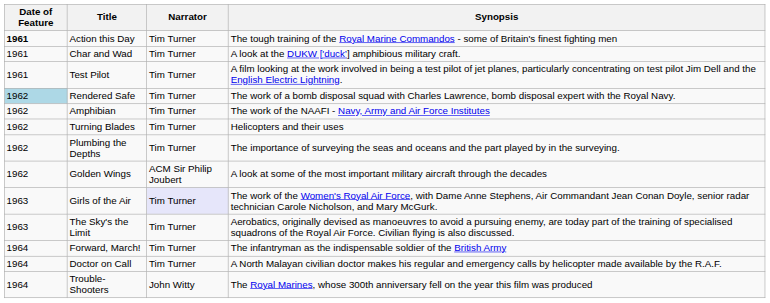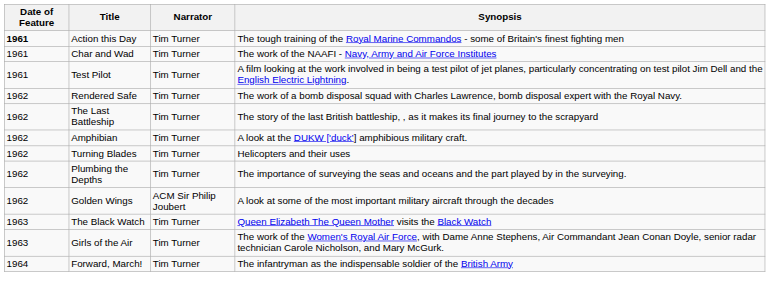 <table class="wikitable">
 <tr>
 <th>Date of Feature</th>
 <th>Title</th>
 <th>Narrator</th>
 <th>Synopsis</th>
 </tr>
 <tr>
 <td><strong>1961</strong></td>
 <td>Action this Day</td>
 <td>Tim Turner</td>
 <td>The tough training of the <a href='#'>Royal Marine Commandos</a> - some of Britain's finest fighting men</td>
 </tr>
 <tr>
 <td>1961</td>
 <td>Char and Wad</td>
 <td>Tim Turner</td>
-<td>A look at the <a href='#'>DUKW ['duck’</a>] amphibious military craft.</td>
+<td>The work of the NAAFI - <a href='#'>Navy, Army and Air Force Institutes</a></td>
 </tr>
 <tr>
 <td>1961</td>
 <td>Test Pilot</td>
 <td>Tim Turner</td>
 <td>A film looking at the work involved in being a test pilot of jet planes, particularly concentrating on test pilot Jim Dell and the <a href='#'>English Electric Lightning</a>.</td>
 </tr>
 <tr>
-<td style="background: lightblue;">1962</td>
+<td>1962</td>
 <td>Rendered Safe</td>
 <td>Tim Turner</td>
 <td>The work of a bomb disposal squad with Charles Lawrence, bomb disposal expert with the Royal Navy.</td>
 </tr>
 <tr>
 <td>1962</td>
+<td>The Last Battleship</td>
+<td>Tim Turner</td>
+<td>The story of the last British battleship, , as it makes its final journey to the scrapyard</td>
+</tr>
+<tr>
+<td>1962</td>
 <td>Amphibian</td>
 <td>Tim Turner</td>
-<td>The work of the NAAFI - <a href='#'>Navy, Army and Air Force Institutes</a></td>
+<td>A look at the <a href='#'>DUKW ['duck’</a>] amphibious military craft.</td>
 </tr>
 <tr>
 <td>1962</td>
 <td>Turning Blades</td>
 <td>Tim Turner</td>
 <td>Helicopters and their uses</td>
 </tr>
 <tr>
 <td>1962</td>
 <td>Plumbing the Depths</td>
 <td>Tim Turner</td>
 <td>The importance of surveying the seas and oceans and the part played by  in the surveying.</td>
 </tr>
 <tr>
 <td>1962</td>
 <td>Golden Wings</td>
 <td>ACM Sir Philip Joubert</td>
 <td>A look at some of the most important military aircraft through the decades</td>
 </tr>
 <tr>
 <td>1963</td>
-<td>Girls of the Air</td>
-<td style="background: lavender;">Tim Turner</td>
-<td>The work of the <a href='#'>Women's Royal Air Force</a>, with Dame Anne Stephens, Air Commandant Jean Conan Doyle, senior radar technician Carole Nicholson, and Mary McGurk.</td>
+<td>The Black Watch</td>
+<td>Tim Turner</td>
+<td><a href='#'>Queen Elizabeth The Queen Mother</a> visits the <a href='#'>Black Watch</a></td>
 </tr>
 <tr>
 <td>1963</td>
-<td>The Sky's the Limit</td>
+<td>Girls of the Air</td>
 <td>Tim Turner</td>
-<td>Aerobatics, originally devised as manoeuvres to avoid a pursuing enemy, are today part of the training of specialised squadrons of the Royal Air Force. Civilian flying is also discussed.</td>
+<td>The work of the <a href='#'>Women's Royal Air Force</a>, with Dame Anne Stephens, Air Commandant Jean Conan Doyle, senior radar technician Carole Nicholson, and Mary McGurk.</td>
 </tr>
 <tr>
 <td>1964</td>
 <td>Forward, March!</td>
 <td>Tim Turner</td>
 <td>The infantryman as the indispensable soldier of the <a href='#'>British Army</a></td>
 </tr>
-<tr>
-<td>1964</td>
-<td>Doctor on Call</td>
-<td>Tim Turner</td>
-<td>A North Malayan civilian doctor makes his regular and emergency calls by helicopter made available by the R.A.F.</td>
-</tr>
-<tr>
-<td>1964</td>
-<td>Trouble-Shooters</td>
-<td>John Witty</td>
-<td>The <a href='#'>Royal Marines</a>, whose 300th anniversary fell on the year this film was produced</td>
-</tr>
 </table>
